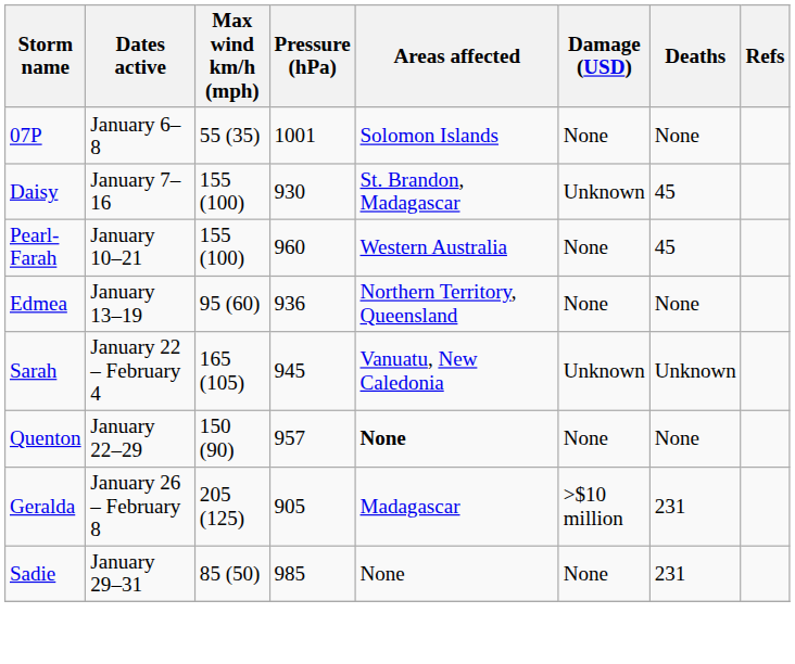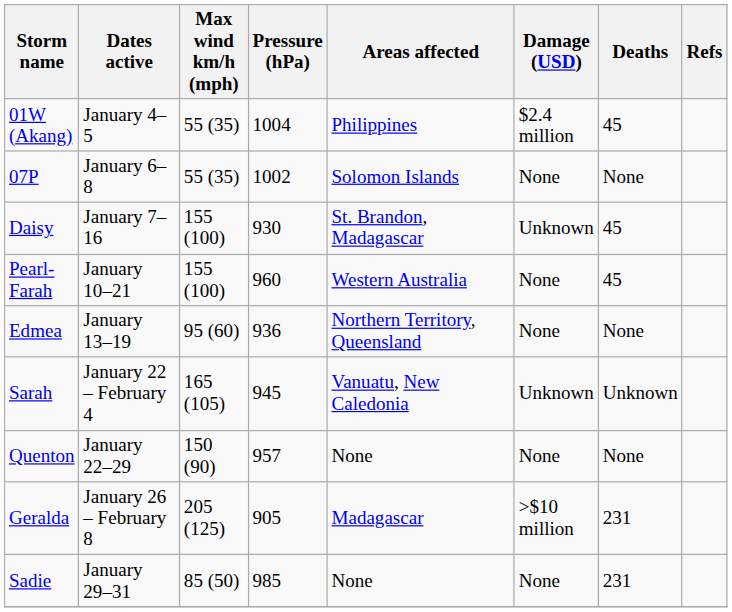 <table class="wikitable sortable">
 <tr>
 <th width="5%">Storm name</th>
 <th width="15%">Dates active</th>
 <th width="10%">Max wind<br>km/h (mph)</th>
 <th width="5%">Pressure<br>(hPa)</th>
 <th width="30%">Areas affected</th>
 <th width="10%">Damage<br>(<a href='#'>USD</a>)</th>
 <th width="5%">Deaths</th>
 <th width="5%">Refs</th>
 </tr>
 <tr>
+<td><a href='#'>01W (Akang)</a></td>
+<td>January 4–5</td>
+<td>55 (35)</td>
+<td>1004</td>
+<td><a href='#'>Philippines</a></td>
+<td>$2.4 million</td>
+<td>45</td>
+<td></td>
+</tr>
+<tr>
 <td><a href='#'>07P</a></td>
 <td>January 6–8</td>
 <td>55 (35)</td>
-<td>1001</td>
+<td>1002</td>
 <td><a href='#'>Solomon Islands</a></td>
 <td>None</td>
 <td>None</td>
 <td></td>
 </tr>
 <tr>
 <td><a href='#'>Daisy</a></td>
 <td>January 7–16</td>
 <td>155 (100)</td>
 <td>930</td>
 <td><a href='#'>St. Brandon</a>, <a href='#'>Madagascar</a></td>
 <td>Unknown</td>
 <td>45</td>
 <td></td>
 </tr>
 <tr>
 <td><a href='#'>Pearl-Farah</a></td>
 <td>January 10–21</td>
 <td>155 (100)</td>
 <td>960</td>
 <td><a href='#'>Western Australia</a></td>
 <td>None</td>
 <td>45</td>
 <td></td>
 </tr>
 <tr>
 <td><a href='#'>Edmea</a></td>
 <td>January 13–19</td>
 <td>95 (60)</td>
 <td>936</td>
 <td><a href='#'>Northern Territory</a>, <a href='#'>Queensland</a></td>
 <td>None</td>
 <td>None</td>
 <td></td>
 </tr>
 <tr>
 <td><a href='#'>Sarah</a></td>
 <td>January 22 – February 4</td>
 <td>165 (105)</td>
 <td>945</td>
 <td><a href='#'>Vanuatu</a>, <a href='#'>New Caledonia</a></td>
 <td>Unknown</td>
 <td>Unknown</td>
 <td></td>
 </tr>
 <tr>
 <td><a href='#'>Quenton</a></td>
 <td>January 22–29</td>
 <td>150 (90)</td>
 <td>957</td>
-<td><strong>None</strong></td>
+<td>None</td>
 <td>None</td>
 <td>None</td>
 <td></td>
 </tr>
 <tr>
 <td><a href='#'>Geralda</a></td>
 <td>January 26 – February 8</td>
 <td>205 (125)</td>
 <td>905</td>
 <td><a href='#'>Madagascar</a></td>
 <td>>$10 million</td>
 <td>231</td>
 <td></td>
 </tr>
 <tr>
 <td><a href='#'>Sadie</a></td>
 <td>January 29–31</td>
 <td>85 (50)</td>
 <td>985</td>
 <td>None</td>
 <td>None</td>
 <td>231</td>
 <td></td>
 </tr>
 <tr>
 </tr>
 </table>
